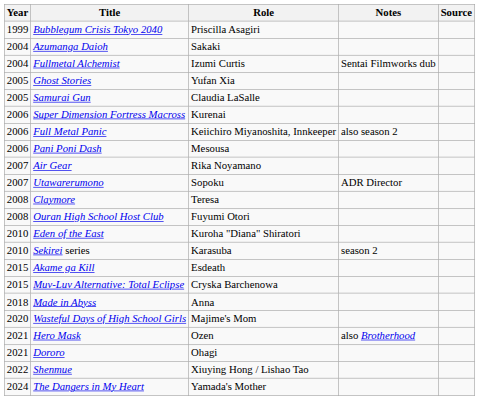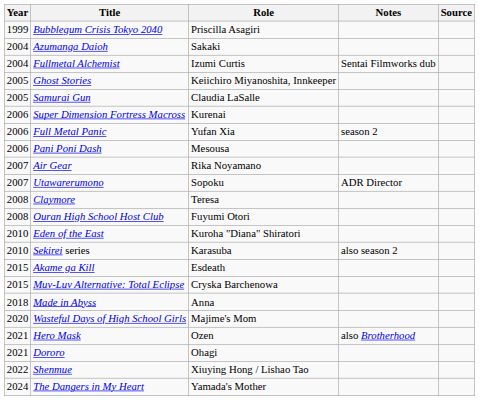 <table class="wikitable sortable plainrowheaders">
 <tr>
 <th>Year</th>
 <th>Title</th>
 <th>Role</th>
 <th class="unsortable">Notes</th>
 <th class="unsortable">Source</th>
 </tr>
 <tr>
 <td>1999</td>
 <td><em><a href='#'>Bubblegum Crisis Tokyo 2040</a></em></td>
 <td>Priscilla Asagiri</td>
 <td></td>
 <td></td>
 </tr>
 <tr>
 <td>2004</td>
 <td><em><a href='#'>Azumanga Daioh</a></em></td>
 <td>Sakaki</td>
 <td></td>
 <td></td>
 </tr>
 <tr>
 <td>2004</td>
 <td><em><a href='#'>Fullmetal Alchemist</a></em></td>
 <td>Izumi Curtis</td>
 <td>Sentai Filmworks dub</td>
 <td></td>
 </tr>
 <tr>
 <td>2005</td>
 <td><em><a href='#'>Ghost Stories</a></em></td>
-<td>Yufan Xia</td>
+<td>Keiichiro Miyanoshita, Innkeeper</td>
 <td></td>
 <td></td>
 </tr>
 <tr>
 <td>2005</td>
 <td><em><a href='#'>Samurai Gun</a></em></td>
 <td>Claudia LaSalle</td>
 <td></td>
 <td></td>
 </tr>
 <tr>
 <td>2006</td>
 <td><em><a href='#'>Super Dimension Fortress Macross</a></em></td>
 <td>Kurenai</td>
 <td></td>
 <td></td>
 </tr>
 <tr>
 <td>2006</td>
 <td><em><a href='#'>Full Metal Panic</a></em></td>
-<td>Keiichiro Miyanoshita, Innkeeper</td>
-<td>also season 2</td>
+<td>Yufan Xia</td>
+<td>season 2</td>
 <td></td>
 </tr>
 <tr>
 <td>2006</td>
 <td><em><a href='#'>Pani Poni Dash</a></em></td>
 <td>Mesousa</td>
 <td></td>
 <td></td>
 </tr>
 <tr>
 <td>2007</td>
 <td><em><a href='#'>Air Gear</a></em></td>
 <td>Rika Noyamano</td>
 <td></td>
 <td></td>
 </tr>
 <tr>
 <td>2007</td>
 <td><em><a href='#'>Utawarerumono</a></em></td>
 <td>Sopoku</td>
 <td>ADR Director</td>
 <td></td>
 </tr>
 <tr>
 <td>2008</td>
 <td><em><a href='#'>Claymore</a></em></td>
 <td>Teresa</td>
 <td></td>
 <td></td>
 </tr>
 <tr>
 <td>2008</td>
 <td><em><a href='#'>Ouran High School Host Club</a></em></td>
 <td>Fuyumi Otori</td>
 <td></td>
 <td></td>
 </tr>
 <tr>
 <td>2010</td>
 <td><em><a href='#'>Eden of the East</a></em></td>
 <td>Kuroha "Diana" Shiratori</td>
 <td></td>
 <td></td>
 </tr>
 <tr>
 <td>2010</td>
 <td><em><a href='#'>Sekirei</a></em> series</td>
 <td>Karasuba</td>
-<td>season 2</td>
+<td>also season 2</td>
 <td></td>
 </tr>
 <tr>
 <td>2015</td>
 <td><em><a href='#'>Akame ga Kill</a></em></td>
 <td>Esdeath</td>
 <td></td>
 <td></td>
 </tr>
 <tr>
 <td>2015</td>
 <td><em><a href='#'>Muv-Luv Alternative: Total Eclipse</a></em></td>
 <td>Cryska Barchenowa</td>
 <td></td>
 <td></td>
 </tr>
 <tr>
 <td>2018</td>
 <td><em><a href='#'>Made in Abyss</a></em></td>
 <td>Anna</td>
 <td></td>
 <td></td>
 </tr>
 <tr>
 <td>2020</td>
 <td><em><a href='#'>Wasteful Days of High School Girls</a></em></td>
 <td>Majime's Mom</td>
 <td></td>
 <td></td>
 </tr>
 <tr>
 <td>2021</td>
 <td><em><a href='#'>Hero Mask</a></em></td>
 <td>Ozen</td>
 <td>also <a href='#'><em>Brotherhood</em></a></td>
 <td></td>
 </tr>
 <tr>
 <td>2021</td>
 <td><em><a href='#'>Dororo</a></em></td>
 <td>Ohagi</td>
 <td></td>
 <td></td>
 </tr>
 <tr>
 <td>2022</td>
 <td><em><a href='#'>Shenmue</a></em></td>
 <td>Xiuying Hong / Lishao Tao</td>
 <td></td>
 <td></td>
 </tr>
 <tr>
 <td>2024</td>
 <td><em><a href='#'>The Dangers in My Heart</a></em></td>
 <td>Yamada's Mother</td>
 <td></td>
 <td></td>
 </tr>
 </table>
